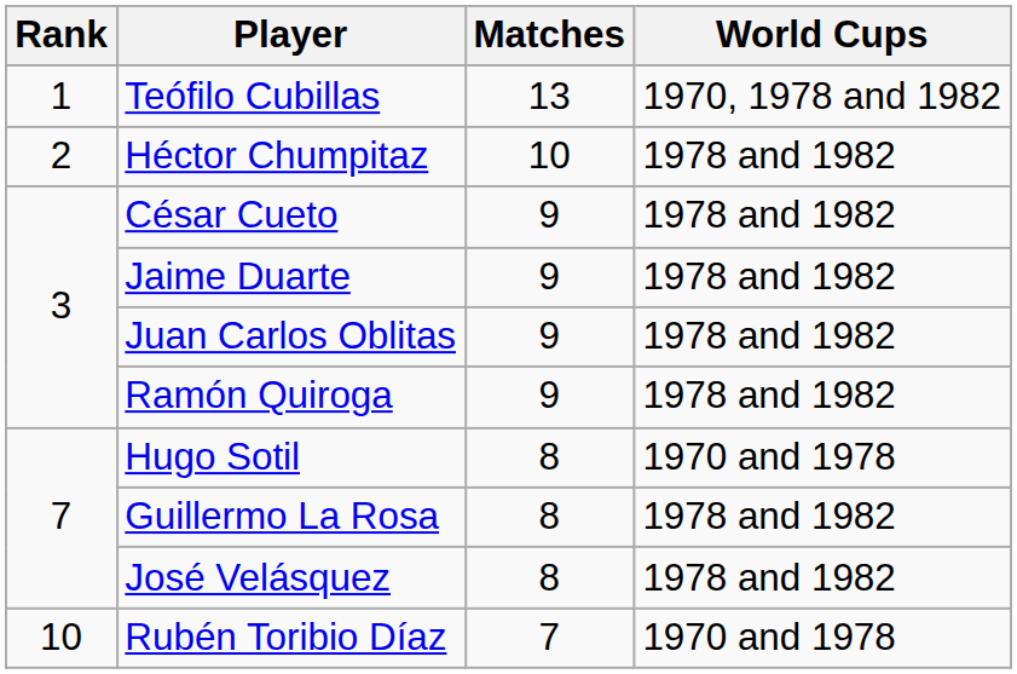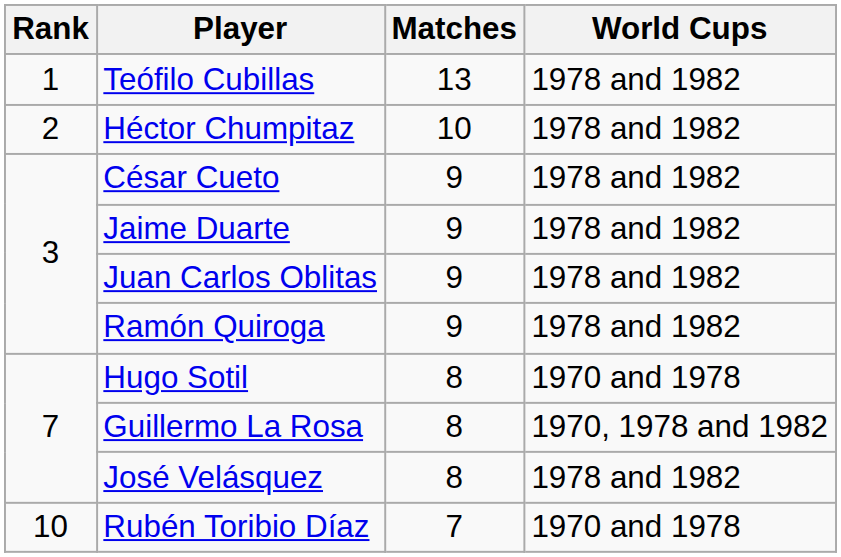 <table class="wikitable" style="text-align: left;">
 <tr>
 <th>Rank</th>
 <th>Player</th>
 <th>Matches</th>
 <th>World Cups</th>
 </tr>
 <tr>
 <td align=center>1</td>
 <td><a href='#'>Teófilo Cubillas</a></td>
 <td align=center>13</td>
-<td>1970, 1978 and 1982</td>
+<td>1978 and 1982</td>
 </tr>
 <tr>
 <td align=center>2</td>
 <td><a href='#'>Héctor Chumpitaz</a></td>
 <td align=center>10</td>
 <td>1978 and 1982</td>
 </tr>
 <tr>
 <td rowspan=4 align=center>3</td>
 <td><a href='#'>César Cueto</a></td>
 <td align=center>9</td>
 <td>1978 and 1982</td>
 </tr>
 <tr>
 <td><a href='#'>Jaime Duarte</a></td>
 <td align=center>9</td>
 <td>1978 and 1982</td>
 </tr>
 <tr>
 <td><a href='#'>Juan Carlos Oblitas</a></td>
 <td align=center>9</td>
 <td>1978 and 1982</td>
 </tr>
 <tr>
 <td><a href='#'>Ramón Quiroga</a></td>
 <td align=center>9</td>
 <td>1978 and 1982</td>
 </tr>
 <tr>
 <td rowspan=3 align=center>7</td>
 <td><a href='#'>Hugo Sotil</a></td>
 <td align=center>8</td>
 <td>1970 and 1978</td>
 </tr>
 <tr>
 <td><a href='#'>Guillermo La Rosa</a></td>
 <td align=center>8</td>
-<td>1978 and 1982</td>
+<td>1970, 1978 and 1982</td>
 </tr>
 <tr>
 <td><a href='#'>José Velásquez</a></td>
 <td align=center>8</td>
 <td>1978 and 1982</td>
 </tr>
 <tr>
 <td align=center>10</td>
 <td><a href='#'>Rubén Toribio Díaz</a></td>
 <td align=center>7</td>
 <td>1970 and 1978</td>
 </tr>
 </table>
